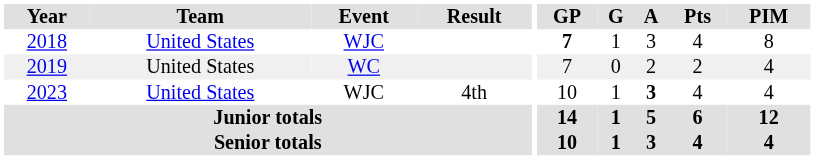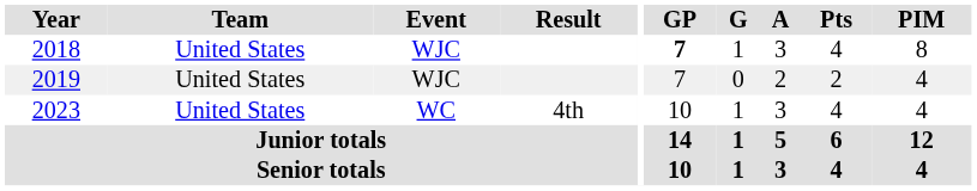 <table border="0" cellpadding="1" cellspacing="0" ID="Table3" style="text-align:center; width:40em">
 <tr bgcolor="#e0e0e0">
 <th>Year</th>
 <th>Team</th>
 <th>Event</th>
 <th>Result</th>
 <th rowspan="99" bgcolor="#ffffff"></th>
 <th>GP</th>
 <th>G</th>
 <th>A</th>
 <th>Pts</th>
 <th>PIM</th>
 </tr>
 <tr>
 <td><a href='#'>2018</a></td>
 <td><a href='#'>United States</a></td>
 <td><a href='#'>WJC</a></td>
 <td></td>
 <td><strong>7</strong></td>
 <td>1</td>
 <td>3</td>
 <td>4</td>
 <td>8</td>
 </tr>
 <tr bgcolor="#f0f0f0">
 <td><a href='#'>2019</a></td>
 <td>United States</td>
-<td><a href='#'>WC</a></td>
+<td>WJC</td>
 <td></td>
 <td>7</td>
 <td>0</td>
 <td>2</td>
 <td>2</td>
 <td>4</td>
 </tr>
 <tr>
 <td><a href='#'>2023</a></td>
 <td><a href='#'>United States</a></td>
-<td>WJC</td>
+<td><a href='#'>WC</a></td>
 <td>4th</td>
 <td>10</td>
 <td>1</td>
-<td><strong>3</strong></td>
+<td>3</td>
 <td>4</td>
 <td>4</td>
 </tr>
 <tr bgcolor="#e0e0e0">
 <th colspan="4">Junior totals</th>
 <th>14</th>
 <th>1</th>
 <th>5</th>
 <th>6</th>
 <th>12</th>
 </tr>
 <tr bgcolor="#e0e0e0">
 <th colspan="4">Senior totals</th>
 <th>10</th>
 <th>1</th>
 <th>3</th>
 <th>4</th>
 <th>4</th>
 </tr>
 </table>
